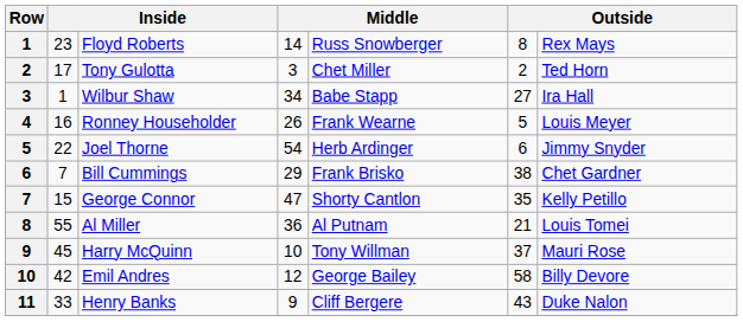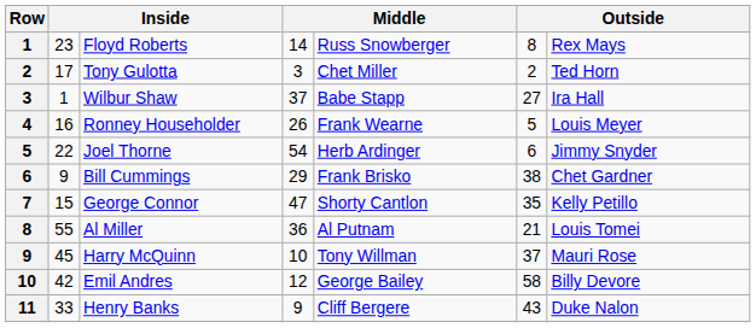 <table class="wikitable" style="font-size: 90%;">
 <tr>
 <th>Row</th>
 <th colspan=2 width="195">Inside</th>
 <th colspan=2 width="195">Middle</th>
 <th colspan=2 width="195">Outside</th>
 </tr>
 <tr>
 <th>1</th>
 <td align="center" width="20">23</td>
 <td>  <a href='#'>Floyd Roberts</a></td>
 <td align="center" width="20">14</td>
 <td>  <a href='#'>Russ Snowberger</a></td>
 <td align="center" width="20">8</td>
 <td> <a href='#'>Rex Mays</a></td>
 </tr>
 <tr>
 <th>2</th>
 <td align="center" width="20">17</td>
 <td> <a href='#'>Tony Gulotta</a></td>
 <td align="center" width="20">3</td>
 <td> <a href='#'>Chet Miller</a></td>
 <td align="center" width="20">2</td>
 <td> <a href='#'>Ted Horn</a></td>
 </tr>
 <tr>
 <th>3</th>
 <td align="center" width="20">1</td>
 <td> <a href='#'>Wilbur Shaw</a> </td>
-<td align="center" width="20">34</td>
+<td align="center" width="20">37</td>
 <td> <a href='#'>Babe Stapp</a></td>
 <td align="center" width="20">27</td>
 <td> <a href='#'>Ira Hall</a></td>
 </tr>
 <tr>
 <th>4</th>
 <td align="center" width="20">16</td>
 <td> <a href='#'>Ronney Householder</a></td>
 <td align="center" width="20">26</td>
 <td> <a href='#'>Frank Wearne</a></td>
 <td align="center" width="20">5</td>
 <td> <a href='#'>Louis Meyer</a> </td>
 </tr>
 <tr>
 <th>5</th>
 <td align="center" width="20">22</td>
 <td> <a href='#'>Joel Thorne</a> </td>
 <td align="center" width="20">54</td>
 <td> <a href='#'>Herb Ardinger</a></td>
 <td align="center" width="20">6</td>
 <td> <a href='#'>Jimmy Snyder</a></td>
 </tr>
 <tr>
 <th>6</th>
-<td align="center" width="20">7</td>
+<td align="center" width="20">9</td>
 <td> <a href='#'>Bill Cummings</a> </td>
 <td align="center" width="20">29</td>
 <td> <a href='#'>Frank Brisko</a></td>
 <td align="center" width="20">38</td>
 <td> <a href='#'>Chet Gardner</a></td>
 </tr>
 <tr>
 <th>7</th>
 <td align="center" width="20">15</td>
 <td> <a href='#'>George Connor</a></td>
 <td align="center" width="20">47</td>
 <td> <a href='#'>Shorty Cantlon</a></td>
 <td align="center" width="20">35</td>
 <td> <a href='#'>Kelly Petillo</a> </td>
 </tr>
 <tr>
 <th>8</th>
 <td align="center" width="20">55</td>
 <td> <a href='#'>Al Miller</a></td>
 <td align="center" width="20">36</td>
 <td> <a href='#'>Al Putnam</a> </td>
 <td align="center" width="20">21</td>
 <td> <a href='#'>Louis Tomei</a></td>
 </tr>
 <tr>
 <th>9</th>
 <td align="center" width="20">45</td>
 <td> <a href='#'>Harry McQuinn</a></td>
 <td align="center" width="20">10</td>
 <td> <a href='#'>Tony Willman</a></td>
 <td align="center" width="20">37</td>
 <td> <a href='#'>Mauri Rose</a></td>
 </tr>
 <tr>
 <th>10</th>
 <td align="center" width="20">42</td>
 <td> <a href='#'>Emil Andres</a></td>
 <td align="center" width="20">12</td>
 <td> <a href='#'>George Bailey</a></td>
 <td align="center" width="20">58</td>
 <td> <a href='#'>Billy Devore</a></td>
 </tr>
 <tr>
 <th>11</th>
 <td align="center" width="20">33</td>
 <td> <a href='#'>Henry Banks</a> </td>
 <td align="center" width="20">9</td>
 <td> <a href='#'>Cliff Bergere</a></td>
 <td align="center" width="20">43</td>
 <td> <a href='#'>Duke Nalon</a> </td>
 </tr>
 <tr>
 </tr>
 </table>
